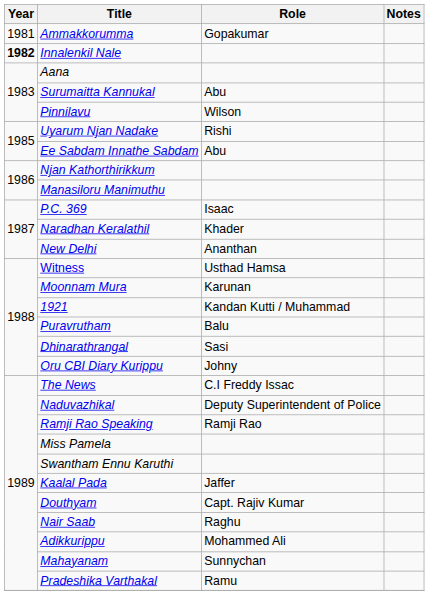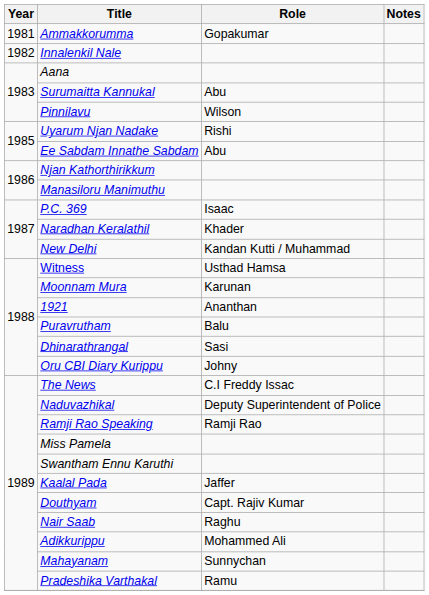 <table class="wikitable sortable">
 <tr>
 <th>Year</th>
 <th>Title</th>
 <th>Role</th>
 <th class="unsortable">Notes</th>
 </tr>
 <tr>
 <td>1981</td>
 <td><em><a href='#'>Ammakkorumma</a></em></td>
 <td>Gopakumar</td>
 <td></td>
 </tr>
 <tr>
-<td><strong>1982</strong></td>
+<td>1982</td>
 <td><em><a href='#'>Innalenkil Nale</a></em></td>
 <td></td>
 <td></td>
 </tr>
 <tr>
 <td rowspan=3>1983</td>
 <td><em>Aana</em></td>
 <td></td>
 <td></td>
 </tr>
 <tr>
 <td><em><a href='#'>Surumaitta Kannukal</a></em></td>
 <td>Abu</td>
 <td></td>
 </tr>
 <tr>
 <td><em><a href='#'>Pinnilavu</a></em></td>
 <td>Wilson</td>
 <td></td>
 </tr>
 <tr>
 <td rowspan=2>1985</td>
 <td><em><a href='#'>Uyarum Njan Nadake</a></em></td>
 <td>Rishi</td>
 <td></td>
 </tr>
 <tr>
 <td><em><a href='#'>Ee Sabdam Innathe Sabdam</a></em></td>
 <td>Abu</td>
 <td></td>
 </tr>
 <tr>
 <td rowspan=2>1986</td>
 <td><em><a href='#'>Njan Kathorthirikkum</a></em></td>
 <td></td>
 <td></td>
 </tr>
 <tr>
 <td><em><a href='#'>Manasiloru Manimuthu</a></em></td>
 <td></td>
 <td></td>
 </tr>
 <tr>
 <td rowspan=3>1987</td>
 <td><em><a href='#'>P.C. 369</a></em></td>
 <td>Isaac</td>
 <td></td>
 </tr>
 <tr>
 <td><em><a href='#'>Naradhan Keralathil</a></em></td>
 <td>Khader</td>
 <td></td>
 </tr>
 <tr>
 <td><em><a href='#'>New Delhi</a></em></td>
-<td>Ananthan</td>
+<td>Kandan Kutti / Muhammad</td>
 <td></td>
 </tr>
 <tr>
 <td rowspan=6>1988</td>
 <td><em><a href='#'></em>Witness<em></a></em></td>
 <td>Usthad Hamsa</td>
 <td></td>
 </tr>
 <tr>
 <td><em><a href='#'>Moonnam Mura</a></em></td>
 <td>Karunan</td>
 <td></td>
 </tr>
 <tr>
 <td><em><a href='#'>1921</a></em></td>
-<td>Kandan Kutti / Muhammad</td>
+<td>Ananthan</td>
 <td></td>
 </tr>
 <tr>
 <td><em><a href='#'>Puravrutham</a></em></td>
 <td>Balu</td>
 <td></td>
 </tr>
 <tr>
 <td><em><a href='#'>Dhinarathrangal</a></em></td>
 <td>Sasi</td>
 <td></td>
 </tr>
 <tr>
 <td><em><a href='#'>Oru CBI Diary Kurippu</a></em></td>
 <td>Johny</td>
 <td></td>
 </tr>
 <tr>
 <td rowspan=11>1989</td>
 <td><em><a href='#'>The News</a></em></td>
 <td>C.I Freddy Issac</td>
 <td></td>
 </tr>
 <tr>
 <td><em><a href='#'>Naduvazhikal</a></em></td>
 <td>Deputy Superintendent of Police</td>
 <td></td>
 </tr>
 <tr>
 <td><em><a href='#'>Ramji Rao Speaking</a></em></td>
 <td>Ramji Rao</td>
 <td></td>
 </tr>
 <tr>
 <td><em>Miss Pamela</em></td>
 <td></td>
 <td></td>
 </tr>
 <tr>
 <td><em>Swantham Ennu Karuthi</em></td>
 <td></td>
 <td></td>
 </tr>
 <tr>
 <td><em><a href='#'>Kaalal Pada</a></em></td>
 <td>Jaffer</td>
 <td></td>
 </tr>
 <tr>
 <td><em><a href='#'>Douthyam</a></em></td>
 <td>Capt. Rajiv Kumar</td>
 <td></td>
 </tr>
 <tr>
 <td><em><a href='#'>Nair Saab</a></em></td>
 <td>Raghu</td>
 <td></td>
 </tr>
 <tr>
 <td><em><a href='#'>Adikkurippu</a></em></td>
 <td>Mohammed Ali</td>
 <td></td>
 </tr>
 <tr>
 <td><em><a href='#'>Mahayanam</a></em></td>
 <td>Sunnychan</td>
 <td></td>
 </tr>
 <tr>
 <td><em><a href='#'>Pradeshika Varthakal</a></em></td>
 <td>Ramu</td>
 <td></td>
 </tr>
 <tr>
 </tr>
 </table>
